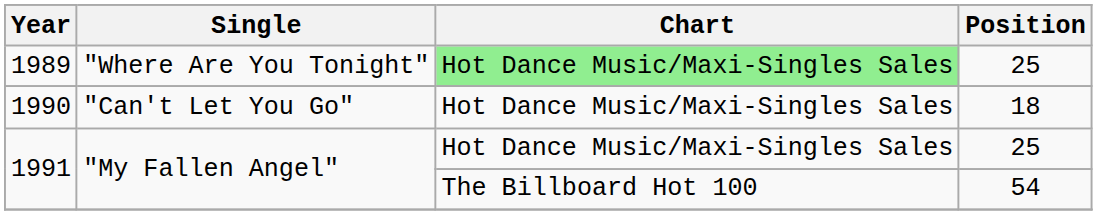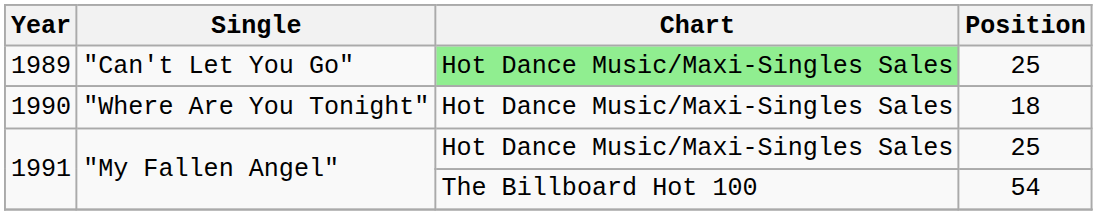 <table class="wikitable">
 <tr>
 <th>Year</th>
 <th>Single</th>
 <th>Chart</th>
 <th>Position</th>
 </tr>
 <tr>
 <td rowspan="1">1989</td>
-<td>"Where Are You Tonight"</td>
+<td>"Can't Let You Go"</td>
 <td style="background: lightgreen;">Hot Dance Music/Maxi-Singles Sales</td>
 <td align="center">25</td>
 </tr>
 <tr>
 <td rowspan="1">1990</td>
-<td>"Can't Let You Go"</td>
+<td>"Where Are You Tonight"</td>
 <td>Hot Dance Music/Maxi-Singles Sales</td>
 <td align="center">18</td>
 </tr>
 <tr>
 <td rowspan="2">1991</td>
 <td rowspan="2">"My Fallen Angel"</td>
 <td>Hot Dance Music/Maxi-Singles Sales</td>
 <td align="center">25</td>
 </tr>
 <tr>
 <td>The Billboard Hot 100</td>
 <td align="center">54</td>
 </tr>
 <tr>
 </tr>
 </table>
